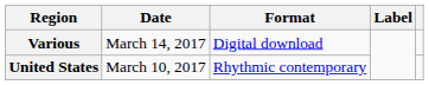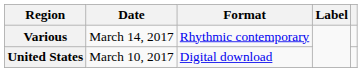 <table class="wikitable plainrowheaders">
 <tr>
 <th scope="col">Region</th>
 <th scope="col">Date</th>
 <th scope="col">Format</th>
 <th scope="col">Label</th>
 <th scope="col"></th>
 </tr>
 <tr>
 <th scope="row">Various</th>
 <td>March 14, 2017</td>
-<td><a href='#'>Digital download</a></td>
+<td><a href='#'>Rhythmic contemporary</a></td>
 <td rowspan="2"></td>
 <td><br></td>
 </tr>
 <tr>
 <th scope="row">United States</th>
 <td>March 10, 2017</td>
-<td><a href='#'>Rhythmic contemporary</a></td>
+<td><a href='#'>Digital download</a></td>
 <td></td>
 </tr>
 </table>
